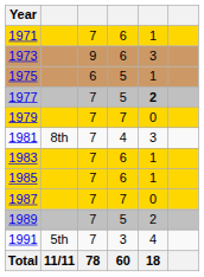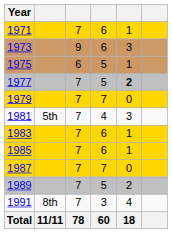 <table class="wikitable" style="text-align: center;">
 <tr>
 <th>Year</th>
 <th></th>
 <th width=30></th>
 <th width=30></th>
 <th width=30></th>
 <th width=30></th>
 </tr>
 <tr bgcolor=gold>
 <td> <a href='#'>1971</a></td>
 <td></td>
 <td>7</td>
 <td>6</td>
 <td>1</td>
 <td></td>
 </tr>
 <tr bgcolor=cc9966>
 <td> <a href='#'>1973</a></td>
 <td></td>
 <td>9</td>
 <td>6</td>
 <td>3</td>
 <td></td>
 </tr>
 <tr bgcolor=cc9966>
 <td> <a href='#'>1975</a></td>
 <td></td>
 <td>6</td>
 <td>5</td>
 <td>1</td>
 <td></td>
 </tr>
 <tr bgcolor=silver>
 <td> <a href='#'>1977</a></td>
 <td></td>
 <td>7</td>
 <td>5</td>
 <td><strong>2</strong></td>
 <td></td>
 </tr>
 <tr bgcolor=gold>
 <td> <a href='#'>1979</a></td>
 <td></td>
 <td>7</td>
 <td>7</td>
 <td>0</td>
 <td></td>
 </tr>
 <tr>
 <td> <a href='#'>1981</a></td>
-<td>8th</td>
+<td>5th</td>
 <td>7</td>
 <td>4</td>
 <td>3</td>
 <td></td>
 </tr>
 <tr bgcolor=gold>
 <td> <a href='#'>1983</a></td>
 <td></td>
 <td>7</td>
 <td>6</td>
 <td>1</td>
 <td></td>
 </tr>
 <tr bgcolor=gold>
 <td> <a href='#'>1985</a></td>
 <td></td>
 <td>7</td>
 <td>6</td>
 <td>1</td>
 <td></td>
 </tr>
 <tr bgcolor=gold>
 <td> <a href='#'>1987</a></td>
 <td></td>
 <td>7</td>
 <td>7</td>
 <td>0</td>
 <td></td>
 </tr>
 <tr bgcolor=silver>
 <td> <a href='#'>1989</a></td>
 <td></td>
 <td>7</td>
 <td>5</td>
 <td>2</td>
 <td></td>
 </tr>
 <tr>
 <td> <a href='#'>1991</a></td>
-<td>5th</td>
+<td>8th</td>
 <td>7</td>
 <td>3</td>
 <td>4</td>
 <td></td>
 </tr>
 <tr>
 <th>Total</th>
 <th>11/11</th>
 <th>78</th>
 <th>60</th>
 <th>18</th>
 <th></th>
 </tr>
 </table>
